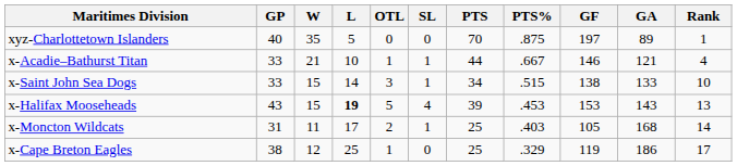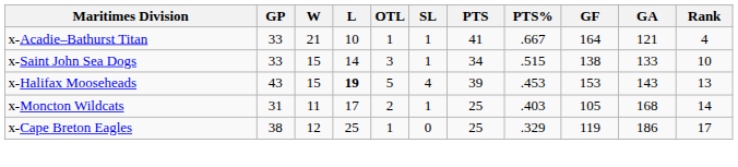 <table class="wikitable" style="text-align:center">
 <tr>
 <th bgcolor="#DDDDFF" width="33%">Maritimes Division</th>
 <th bgcolor="#DDDDFF" width="5%">GP</th>
 <th bgcolor="#DDDDFF" width="5%">W</th>
 <th bgcolor="#DDDDFF" width="5%">L</th>
 <th bgcolor="#DDDDFF" width="5%">OTL</th>
 <th bgcolor="#DDDDFF" width="5%">SL</th>
 <th bgcolor="#DDDDFF" width="7.5%">PTS</th>
 <th bgcolor="#DDDDFF" width="7.5%">PTS%</th>
 <th bgcolor="#DDDDFF" width="7.5%">GF</th>
 <th bgcolor="#DDDDFF" width="7.5%">GA</th>
 <th bgcolor="#DDDDFF" width="7.5%">Rank</th>
 </tr>
 <tr>
-<td align=left>xyz-<a href='#'>Charlottetown Islanders</a></td>
-<td>40</td>
-<td>35</td>
-<td>5</td>
-<td>0</td>
-<td>0</td>
-<td>70</td>
-<td>.875</td>
-<td>197</td>
-<td>89</td>
-<td>1</td>
-</tr>
-<tr>
 <td align=left>x-<a href='#'>Acadie–Bathurst Titan</a></td>
 <td>33</td>
 <td>21</td>
 <td>10</td>
 <td>1</td>
 <td>1</td>
-<td>44</td>
+<td>41</td>
 <td>.667</td>
-<td>146</td>
+<td>164</td>
 <td>121</td>
 <td>4</td>
 </tr>
 <tr>
 <td align=left>x-<a href='#'>Saint John Sea Dogs</a></td>
 <td>33</td>
 <td>15</td>
 <td>14</td>
 <td>3</td>
 <td>1</td>
 <td>34</td>
 <td>.515</td>
 <td>138</td>
 <td>133</td>
 <td>10</td>
 </tr>
 <tr>
 <td align=left>x-<a href='#'>Halifax Mooseheads</a></td>
 <td>43</td>
 <td>15</td>
 <td><strong>19</strong></td>
 <td>5</td>
 <td>4</td>
 <td>39</td>
 <td>.453</td>
 <td>153</td>
 <td>143</td>
 <td>13</td>
 </tr>
 <tr>
 <td align=left>x-<a href='#'>Moncton Wildcats</a></td>
 <td>31</td>
 <td>11</td>
 <td>17</td>
 <td>2</td>
 <td>1</td>
 <td>25</td>
 <td>.403</td>
 <td>105</td>
 <td>168</td>
 <td>14</td>
 </tr>
 <tr>
 <td align=left>x-<a href='#'>Cape Breton Eagles</a></td>
 <td>38</td>
 <td>12</td>
 <td>25</td>
 <td>1</td>
 <td>0</td>
 <td>25</td>
 <td>.329</td>
 <td>119</td>
 <td>186</td>
 <td>17</td>
 </tr>
 </table>
